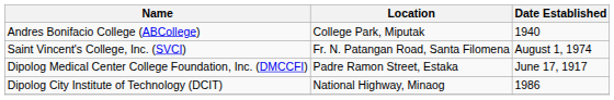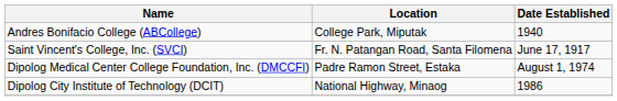 <table class = "wikitable">
 <tr>
 <th>Name</th>
 <th>Location</th>
 <th>Date Established</th>
 </tr>
 <tr>
 <td>Andres Bonifacio College (<a href='#'>ABCollege</a>)</td>
 <td>College Park, Miputak</td>
 <td>1940</td>
 </tr>
 <tr>
 <td>Saint Vincent's College, Inc. (<a href='#'>SVCI</a>)</td>
 <td>Fr. N. Patangan Road, Santa Filomena</td>
-<td>August 1, 1974</td>
+<td>June 17, 1917</td>
 </tr>
 <tr>
 <td>Dipolog Medical Center College Foundation, Inc. (<a href='#'>DMCCFI</a>)</td>
 <td>Padre Ramon Street, Estaka</td>
-<td>June 17, 1917</td>
+<td>August 1, 1974</td>
 </tr>
 <tr>
 <td>Dipolog City Institute of Technology (DCIT)</td>
 <td>National Highway, Minaog</td>
 <td>1986</td>
 </tr>
 <tr>
 </tr>
 </table>
